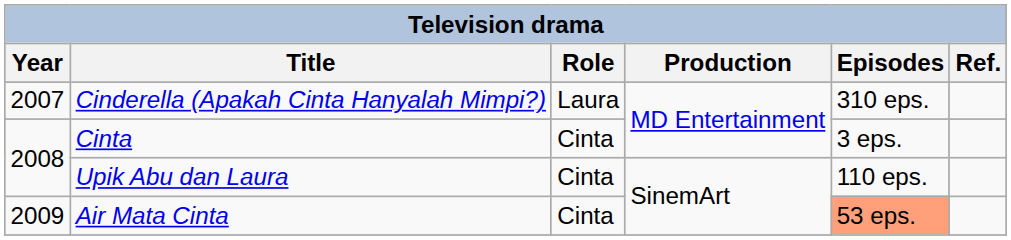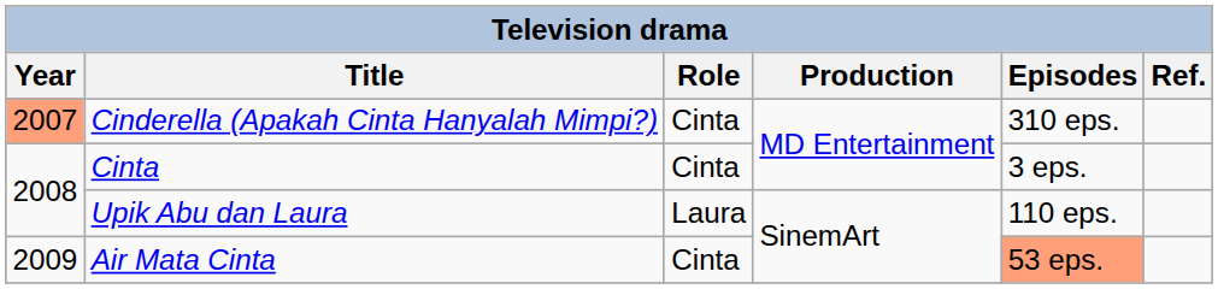 <table class="wikitable" style="font-size:90%;" >
 <tr>
 <th colspan="6" style="background: LightSteelBlue;">Television drama</th>
 </tr>
 <tr>
 <th>Year</th>
 <th>Title</th>
 <th>Role</th>
 <th>Production</th>
 <th>Episodes</th>
 <th>Ref.</th>
 </tr>
 <tr>
-<td>2007</td>
+<td style="background: lightsalmon;">2007</td>
 <td><em><a href='#'>Cinderella (Apakah Cinta Hanyalah Mimpi?)</a></em></td>
-<td>Laura</td>
+<td>Cinta</td>
 <td rowspan="2"><a href='#'>MD Entertainment</a></td>
 <td>310 eps.</td>
 <td></td>
 </tr>
 <tr>
 <td rowspan="2">2008</td>
 <td><em><a href='#'>Cinta</a></em></td>
 <td>Cinta</td>
 <td>3 eps.</td>
 <td></td>
 </tr>
 <tr>
 <td><em><a href='#'>Upik Abu dan Laura</a></em></td>
-<td>Cinta</td>
+<td>Laura</td>
 <td rowspan=2>SinemArt</td>
 <td>110 eps.</td>
 <td></td>
 </tr>
 <tr>
 <td rowspan=2>2009</td>
 <td><em><a href='#'>Air Mata Cinta</a></em></td>
 <td>Cinta</td>
 <td style="background: lightsalmon;">53 eps.</td>
 <td></td>
 </tr>
 </table>
